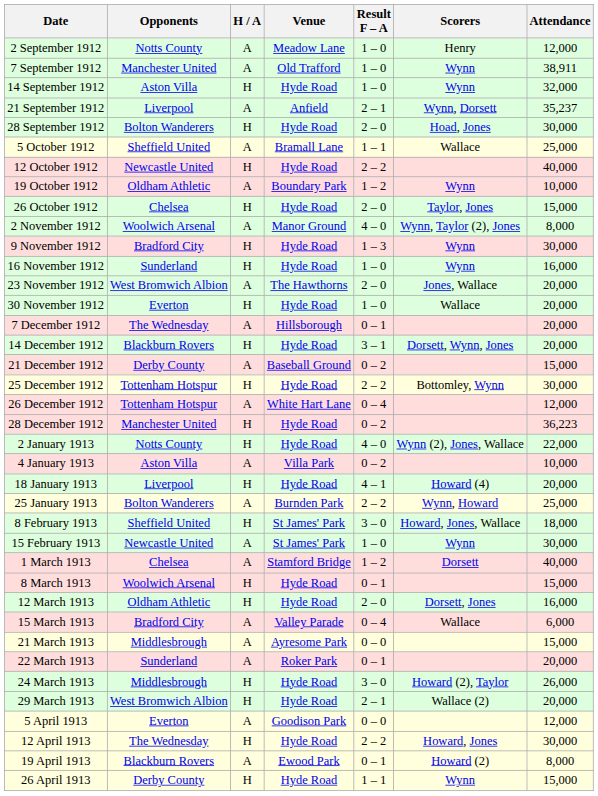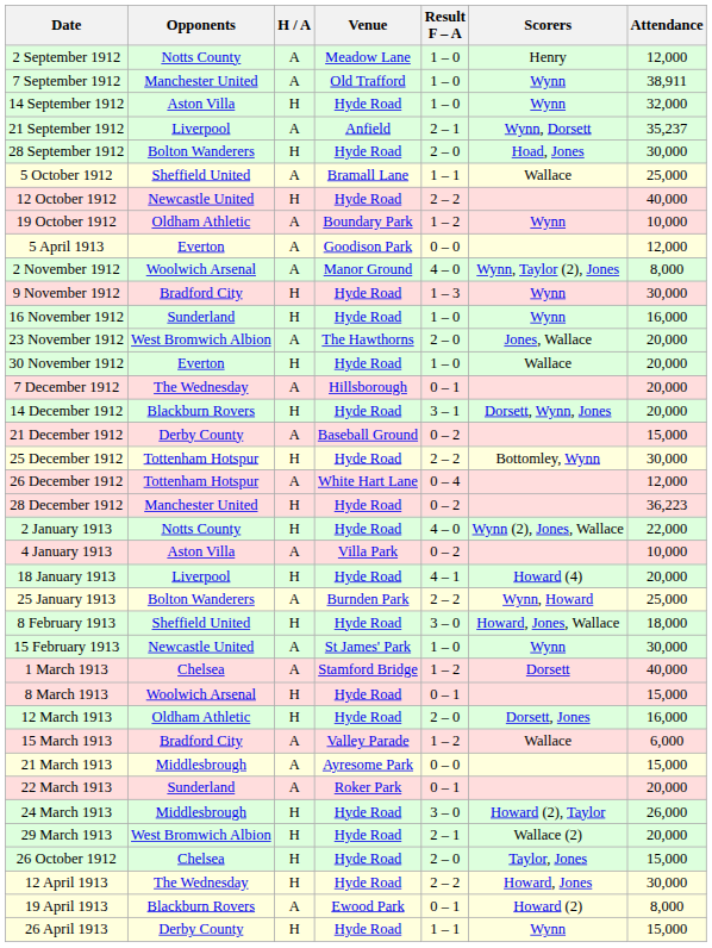 <table class="wikitable" style="text-align:center">
 <tr>
 <th>Date</th>
 <th>Opponents</th>
 <th>H / A</th>
 <th>Venue</th>
 <th>Result<br>F – A</th>
 <th>Scorers</th>
 <th>Attendance</th>
 </tr>
 <tr bgcolor="#ddffdd">
 <td>2 September 1912</td>
 <td><a href='#'>Notts County</a></td>
 <td>A</td>
 <td><a href='#'>Meadow Lane</a></td>
 <td>1 – 0</td>
 <td>Henry</td>
 <td>12,000</td>
 </tr>
 <tr bgcolor="#ddffdd">
 <td>7 September 1912</td>
 <td><a href='#'>Manchester United</a></td>
 <td>A</td>
 <td><a href='#'>Old Trafford</a></td>
 <td>1 – 0</td>
 <td><a href='#'>Wynn</a></td>
 <td>38,911</td>
 </tr>
 <tr bgcolor="#ddffdd">
 <td>14 September 1912</td>
 <td><a href='#'>Aston Villa</a></td>
 <td>H</td>
 <td><a href='#'>Hyde Road</a></td>
 <td>1 – 0</td>
 <td><a href='#'>Wynn</a></td>
 <td>32,000</td>
 </tr>
 <tr bgcolor="#ddffdd">
 <td>21 September 1912</td>
 <td><a href='#'>Liverpool</a></td>
 <td>A</td>
 <td><a href='#'>Anfield</a></td>
 <td>2 – 1</td>
 <td><a href='#'>Wynn</a>, <a href='#'>Dorsett</a></td>
 <td>35,237</td>
 </tr>
 <tr bgcolor="#ddffdd">
 <td>28 September 1912</td>
 <td><a href='#'>Bolton Wanderers</a></td>
 <td>H</td>
 <td><a href='#'>Hyde Road</a></td>
 <td>2 – 0</td>
 <td><a href='#'>Hoad</a>, <a href='#'>Jones</a></td>
 <td>30,000</td>
 </tr>
 <tr bgcolor="#ffffdd">
 <td>5 October 1912</td>
 <td><a href='#'>Sheffield United</a></td>
 <td>A</td>
 <td><a href='#'>Bramall Lane</a></td>
 <td>1 – 1</td>
 <td>Wallace</td>
 <td>25,000</td>
 </tr>
 <tr bgcolor="#ffdddd">
 <td>12 October 1912</td>
 <td><a href='#'>Newcastle United</a></td>
 <td>H</td>
 <td><a href='#'>Hyde Road</a></td>
 <td>2 – 2</td>
 <td></td>
 <td>40,000</td>
 </tr>
 <tr bgcolor="#ffdddd">
 <td>19 October 1912</td>
 <td><a href='#'>Oldham Athletic</a></td>
 <td>A</td>
 <td><a href='#'>Boundary Park</a></td>
 <td>1 – 2</td>
 <td><a href='#'>Wynn</a></td>
 <td>10,000</td>
 </tr>
-<tr bgcolor="#ddffdd">
-<td>26 October 1912</td>
-<td><a href='#'>Chelsea</a></td>
-<td>H</td>
-<td><a href='#'>Hyde Road</a></td>
-<td>2 – 0</td>
-<td><a href='#'>Taylor</a>, <a href='#'>Jones</a></td>
-<td>15,000</td>
+<tr bgcolor="#ffffdd">
+<td>5 April 1913</td>
+<td><a href='#'>Everton</a></td>
+<td>A</td>
+<td><a href='#'>Goodison Park</a></td>
+<td>0 – 0</td>
+<td></td>
+<td>12,000</td>
 </tr>
 <tr bgcolor="#ddffdd">
 <td>2 November 1912</td>
 <td><a href='#'>Woolwich Arsenal</a></td>
 <td>A</td>
 <td><a href='#'>Manor Ground</a></td>
 <td>4 – 0</td>
 <td><a href='#'>Wynn</a>, <a href='#'>Taylor</a> (2), <a href='#'>Jones</a></td>
 <td>8,000</td>
 </tr>
 <tr bgcolor="#ffdddd">
 <td>9 November 1912</td>
 <td><a href='#'>Bradford City</a></td>
 <td>H</td>
 <td><a href='#'>Hyde Road</a></td>
 <td>1 – 3</td>
 <td><a href='#'>Wynn</a></td>
 <td>30,000</td>
 </tr>
 <tr bgcolor="#ddffdd">
 <td>16 November 1912</td>
 <td><a href='#'>Sunderland</a></td>
 <td>H</td>
 <td><a href='#'>Hyde Road</a></td>
 <td>1 – 0</td>
 <td><a href='#'>Wynn</a></td>
 <td>16,000</td>
 </tr>
 <tr bgcolor="#ddffdd">
 <td>23 November 1912</td>
 <td><a href='#'>West Bromwich Albion</a></td>
 <td>A</td>
 <td><a href='#'>The Hawthorns</a></td>
 <td>2 – 0</td>
 <td><a href='#'>Jones</a>, Wallace</td>
 <td>20,000</td>
 </tr>
 <tr bgcolor="#ddffdd">
 <td>30 November 1912</td>
 <td><a href='#'>Everton</a></td>
 <td>H</td>
 <td><a href='#'>Hyde Road</a></td>
 <td>1 – 0</td>
 <td>Wallace</td>
 <td>20,000</td>
 </tr>
 <tr bgcolor="#ffdddd">
 <td>7 December 1912</td>
 <td><a href='#'>The Wednesday</a></td>
 <td>A</td>
 <td><a href='#'>Hillsborough</a></td>
 <td>0 – 1</td>
 <td></td>
 <td>20,000</td>
 </tr>
 <tr bgcolor="#ddffdd">
 <td>14 December 1912</td>
 <td><a href='#'>Blackburn Rovers</a></td>
 <td>H</td>
 <td><a href='#'>Hyde Road</a></td>
 <td>3 – 1</td>
 <td><a href='#'>Dorsett</a>, <a href='#'>Wynn</a>, <a href='#'>Jones</a></td>
 <td>20,000</td>
 </tr>
 <tr bgcolor="#ffdddd">
 <td>21 December 1912</td>
 <td><a href='#'>Derby County</a></td>
 <td>A</td>
 <td><a href='#'>Baseball Ground</a></td>
 <td>0 – 2</td>
 <td></td>
 <td>15,000</td>
 </tr>
 <tr bgcolor="#ffffdd">
 <td>25 December 1912</td>
 <td><a href='#'>Tottenham Hotspur</a></td>
 <td>H</td>
 <td><a href='#'>Hyde Road</a></td>
 <td>2 – 2</td>
 <td>Bottomley, <a href='#'>Wynn</a></td>
 <td>30,000</td>
 </tr>
 <tr bgcolor="#ffdddd">
 <td>26 December 1912</td>
 <td><a href='#'>Tottenham Hotspur</a></td>
 <td>A</td>
 <td><a href='#'>White Hart Lane</a></td>
 <td>0 – 4</td>
 <td></td>
 <td>12,000</td>
 </tr>
 <tr bgcolor="#ffdddd">
 <td>28 December 1912</td>
 <td><a href='#'>Manchester United</a></td>
 <td>H</td>
 <td><a href='#'>Hyde Road</a></td>
 <td>0 – 2</td>
 <td></td>
 <td>36,223</td>
 </tr>
 <tr bgcolor="#ddffdd">
 <td>2 January 1913</td>
 <td><a href='#'>Notts County</a></td>
 <td>H</td>
 <td><a href='#'>Hyde Road</a></td>
 <td>4 – 0</td>
 <td><a href='#'>Wynn</a> (2), <a href='#'>Jones</a>, Wallace</td>
 <td>22,000</td>
 </tr>
 <tr bgcolor="#ffdddd">
 <td>4 January 1913</td>
 <td><a href='#'>Aston Villa</a></td>
 <td>A</td>
 <td><a href='#'>Villa Park</a></td>
 <td>0 – 2</td>
 <td></td>
 <td>10,000</td>
 </tr>
 <tr bgcolor="#ddffdd">
 <td>18 January 1913</td>
 <td><a href='#'>Liverpool</a></td>
 <td>H</td>
 <td><a href='#'>Hyde Road</a></td>
 <td>4 – 1</td>
 <td><a href='#'>Howard</a> (4)</td>
 <td>20,000</td>
 </tr>
 <tr bgcolor="#ffffdd">
 <td>25 January 1913</td>
 <td><a href='#'>Bolton Wanderers</a></td>
 <td>A</td>
 <td><a href='#'>Burnden Park</a></td>
 <td>2 – 2</td>
 <td><a href='#'>Wynn</a>, <a href='#'>Howard</a></td>
 <td>25,000</td>
 </tr>
 <tr bgcolor="#ddffdd">
 <td>8 February 1913</td>
 <td><a href='#'>Sheffield United</a></td>
 <td>H</td>
-<td><a href='#'>St James' Park</a></td>
+<td><a href='#'>Hyde Road</a></td>
 <td>3 – 0</td>
 <td><a href='#'>Howard</a>, <a href='#'>Jones</a>, Wallace</td>
 <td>18,000</td>
 </tr>
 <tr bgcolor="#ddffdd">
 <td>15 February 1913</td>
 <td><a href='#'>Newcastle United</a></td>
 <td>A</td>
 <td><a href='#'>St James' Park</a></td>
 <td>1 – 0</td>
 <td><a href='#'>Wynn</a></td>
 <td>30,000</td>
 </tr>
 <tr bgcolor="#ffdddd">
 <td>1 March 1913</td>
 <td><a href='#'>Chelsea</a></td>
 <td>A</td>
 <td><a href='#'>Stamford Bridge</a></td>
 <td>1 – 2</td>
 <td><a href='#'>Dorsett</a></td>
 <td>40,000</td>
 </tr>
 <tr bgcolor="#ffdddd">
 <td>8 March 1913</td>
 <td><a href='#'>Woolwich Arsenal</a></td>
 <td>H</td>
 <td><a href='#'>Hyde Road</a></td>
 <td>0 – 1</td>
 <td></td>
 <td>15,000</td>
 </tr>
 <tr bgcolor="#ddffdd">
 <td>12 March 1913</td>
 <td><a href='#'>Oldham Athletic</a></td>
 <td>H</td>
 <td><a href='#'>Hyde Road</a></td>
 <td>2 – 0</td>
 <td><a href='#'>Dorsett</a>, <a href='#'>Jones</a></td>
 <td>16,000</td>
 </tr>
 <tr bgcolor="#ffdddd">
 <td>15 March 1913</td>
 <td><a href='#'>Bradford City</a></td>
 <td>A</td>
 <td><a href='#'>Valley Parade</a></td>
-<td>0 – 4</td>
+<td>1 – 2</td>
 <td>Wallace</td>
 <td>6,000</td>
 </tr>
 <tr bgcolor="#ffffdd">
 <td>21 March 1913</td>
 <td><a href='#'>Middlesbrough</a></td>
 <td>A</td>
 <td><a href='#'>Ayresome Park</a></td>
 <td>0 – 0</td>
 <td></td>
 <td>15,000</td>
 </tr>
 <tr bgcolor="#ffdddd">
 <td>22 March 1913</td>
 <td><a href='#'>Sunderland</a></td>
 <td>A</td>
 <td><a href='#'>Roker Park</a></td>
 <td>0 – 1</td>
 <td></td>
 <td>20,000</td>
 </tr>
 <tr bgcolor="#ddffdd">
 <td>24 March 1913</td>
 <td><a href='#'>Middlesbrough</a></td>
 <td>H</td>
 <td><a href='#'>Hyde Road</a></td>
 <td>3 – 0</td>
 <td><a href='#'>Howard</a> (2), <a href='#'>Taylor</a></td>
 <td>26,000</td>
 </tr>
 <tr bgcolor="#ddffdd">
 <td>29 March 1913</td>
 <td><a href='#'>West Bromwich Albion</a></td>
 <td>H</td>
 <td><a href='#'>Hyde Road</a></td>
 <td>2 – 1</td>
 <td>Wallace (2)</td>
 <td>20,000</td>
 </tr>
-<tr bgcolor="#ffffdd">
-<td>5 April 1913</td>
-<td><a href='#'>Everton</a></td>
-<td>A</td>
-<td><a href='#'>Goodison Park</a></td>
-<td>0 – 0</td>
-<td></td>
-<td>12,000</td>
+<tr bgcolor="#ddffdd">
+<td>26 October 1912</td>
+<td><a href='#'>Chelsea</a></td>
+<td>H</td>
+<td><a href='#'>Hyde Road</a></td>
+<td>2 – 0</td>
+<td><a href='#'>Taylor</a>, <a href='#'>Jones</a></td>
+<td>15,000</td>
 </tr>
 <tr bgcolor="#ffffdd">
 <td>12 April 1913</td>
 <td><a href='#'>The Wednesday</a></td>
 <td>H</td>
 <td><a href='#'>Hyde Road</a></td>
 <td>2 – 2</td>
 <td><a href='#'>Howard</a>, <a href='#'>Jones</a></td>
 <td>30,000</td>
 </tr>
 <tr bgcolor="#ffffdd">
 <td>19 April 1913</td>
 <td><a href='#'>Blackburn Rovers</a></td>
 <td>A</td>
 <td><a href='#'>Ewood Park</a></td>
 <td>0 – 1</td>
 <td><a href='#'>Howard</a> (2)</td>
 <td>8,000</td>
 </tr>
 <tr bgcolor="#ffffdd">
 <td>26 April 1913</td>
 <td><a href='#'>Derby County</a></td>
 <td>H</td>
 <td><a href='#'>Hyde Road</a></td>
 <td>1 – 1</td>
 <td><a href='#'>Wynn</a></td>
 <td>15,000</td>
 </tr>
 </table>
